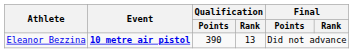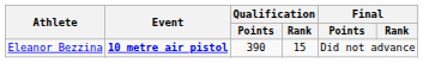 <table class="wikitable" style="font-size:90%">
 <tr>
 <th rowspan=2>Athlete</th>
 <th rowspan=2>Event</th>
 <th colspan=2>Qualification</th>
 <th colspan=2>Final</th>
 </tr>
 <tr style="font-size:95%">
 <th>Points</th>
 <th>Rank</th>
 <th>Points</th>
 <th>Rank</th>
 </tr>
 <tr align=center>
 <td align=left><a href='#'>Eleanor Bezzina</a></td>
 <td align=left><strong><a href='#'>10 metre air pistol</a></strong></td>
 <td>390</td>
-<td>13</td>
+<td>15</td>
 <td colspan=2>Did not advance</td>
 </tr>
 </table>
